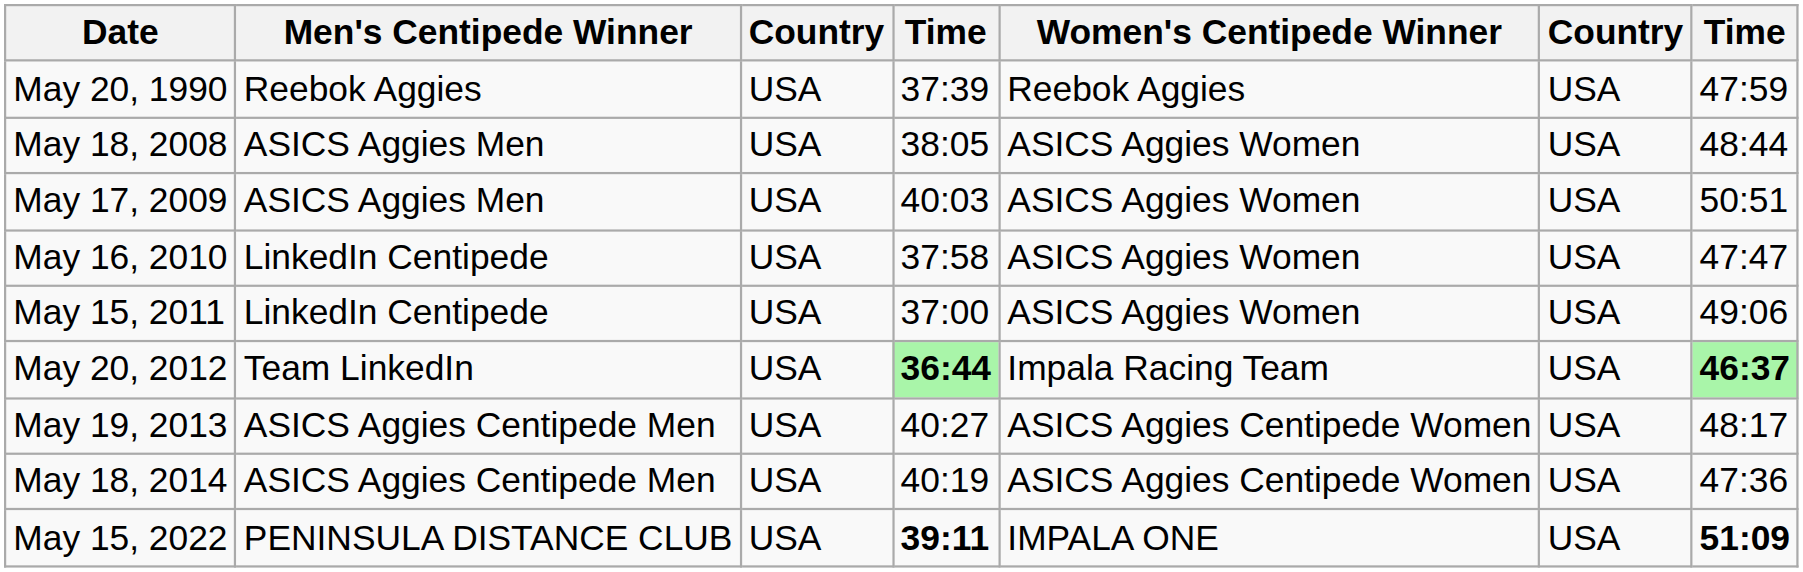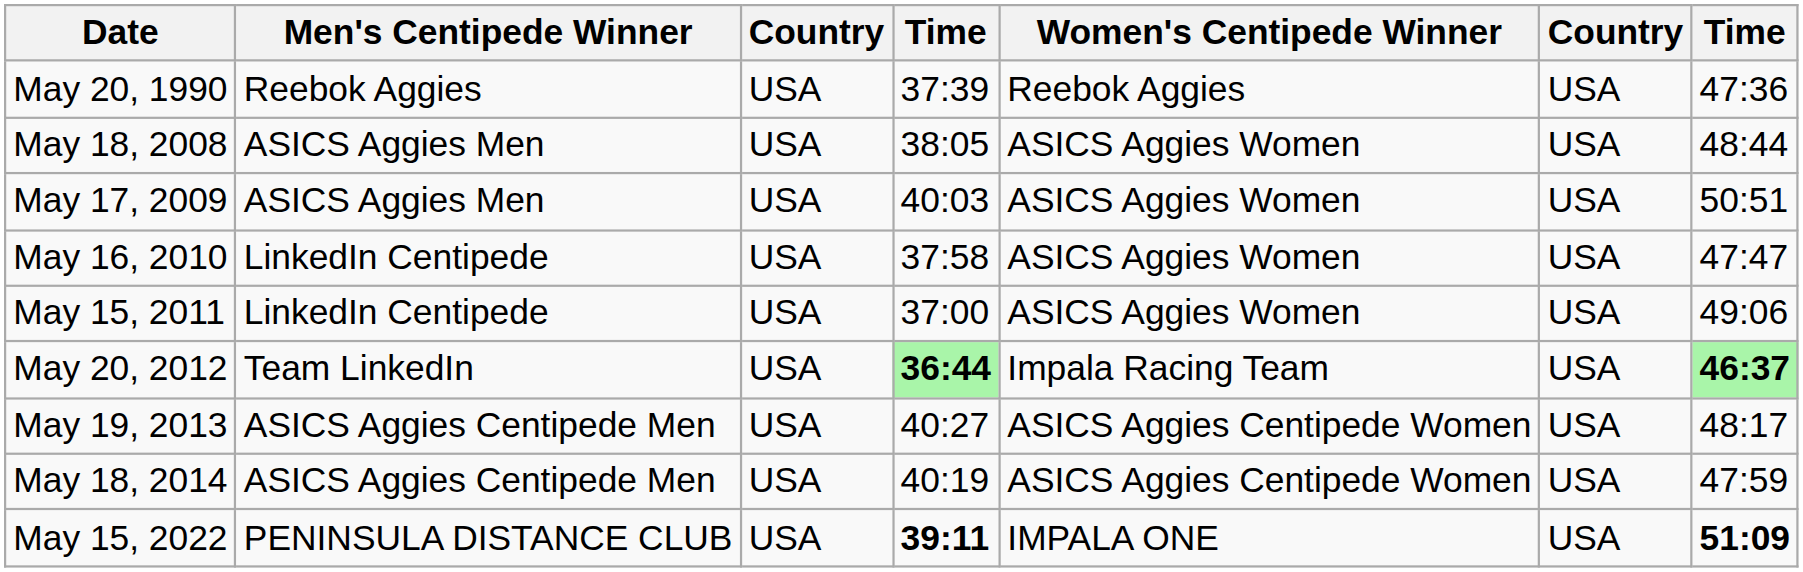 <table class="wikitable sortable">
 <tr>
 <th>Date</th>
 <th>Men's Centipede Winner</th>
 <th>Country</th>
 <th>Time</th>
 <th>Women's Centipede Winner</th>
 <th>Country</th>
 <th>Time</th>
 </tr>
 <tr>
 <td>May 20, 1990</td>
 <td>Reebok Aggies</td>
 <td>USA</td>
 <td>37:39</td>
 <td>Reebok Aggies</td>
 <td>USA</td>
-<td>47:59</td>
+<td>47:36</td>
 </tr>
 <tr>
 <td>May 18, 2008</td>
 <td>ASICS Aggies Men</td>
 <td>USA</td>
 <td>38:05</td>
 <td>ASICS Aggies Women</td>
 <td>USA</td>
 <td>48:44</td>
 </tr>
 <tr>
 <td>May 17, 2009</td>
 <td>ASICS Aggies Men</td>
 <td>USA</td>
 <td>40:03</td>
 <td>ASICS Aggies Women</td>
 <td>USA</td>
 <td>50:51</td>
 </tr>
 <tr>
 <td>May 16, 2010</td>
 <td>LinkedIn Centipede</td>
 <td>USA</td>
 <td>37:58</td>
 <td>ASICS Aggies Women</td>
 <td>USA</td>
 <td>47:47</td>
 </tr>
 <tr>
 <td>May 15, 2011</td>
 <td>LinkedIn Centipede</td>
 <td>USA</td>
 <td>37:00</td>
 <td>ASICS Aggies Women</td>
 <td>USA</td>
 <td>49:06</td>
 </tr>
 <tr>
 <td>May 20, 2012</td>
 <td>Team LinkedIn</td>
 <td>USA</td>
 <td style="background:#a9f5a9;"><strong>36:44</strong></td>
 <td>Impala Racing Team</td>
 <td>USA</td>
 <td style="background:#a9f5a9;"><strong>46:37</strong></td>
 </tr>
 <tr>
 <td>May 19, 2013</td>
 <td>ASICS Aggies Centipede Men</td>
 <td>USA</td>
 <td>40:27</td>
 <td>ASICS Aggies Centipede Women</td>
 <td>USA</td>
 <td>48:17</td>
 </tr>
 <tr>
 <td>May 18, 2014</td>
 <td>ASICS Aggies Centipede Men</td>
 <td>USA</td>
 <td>40:19</td>
 <td>ASICS Aggies Centipede Women</td>
 <td>USA</td>
-<td>47:36</td>
+<td>47:59</td>
 </tr>
 <tr>
 <td>May 15, 2022</td>
 <td>PENINSULA DISTANCE CLUB</td>
 <td>USA</td>
 <td><strong>39:11</strong></td>
 <td>IMPALA ONE</td>
 <td>USA</td>
 <td><strong>51:09</strong></td>
 </tr>
 </table>
